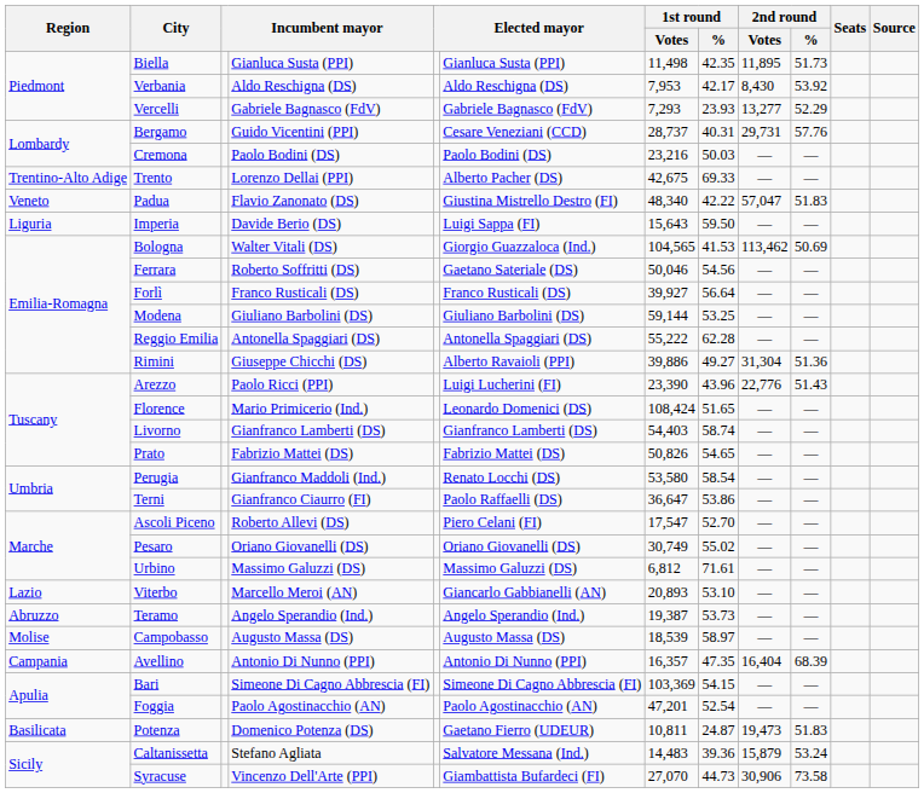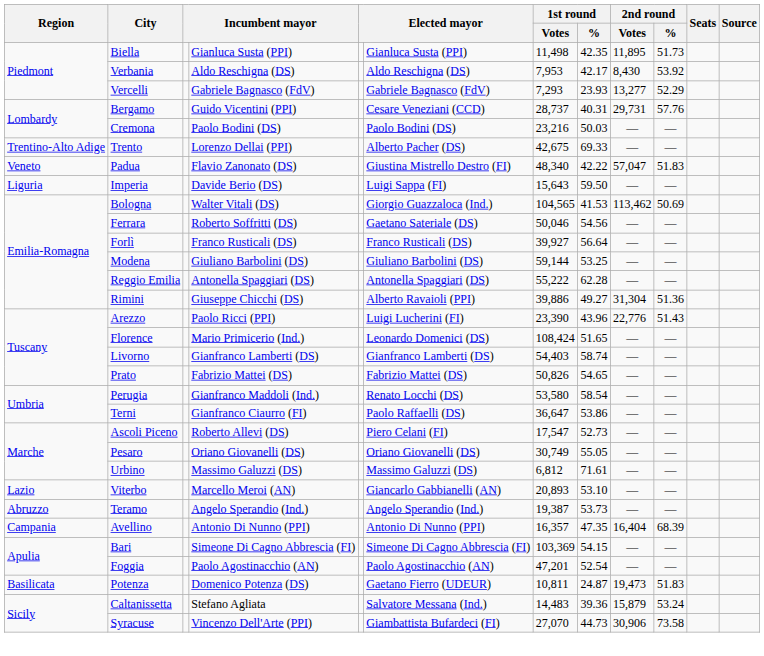 <table class=wikitable>
 <tr>
 <th rowspan=2>Region</th>
 <th rowspan=2>City</th>
 <th colspan=2 rowspan=2>Incumbent mayor</th>
 <th colspan=2 rowspan=2>Elected mayor</th>
 <th colspan=2>1st round</th>
 <th colspan=2>2nd round</th>
 <th rowspan=2>Seats</th>
 <th rowspan=2>Source</th>
 </tr>
 <tr>
 <th>Votes</th>
 <th>%</th>
 <th>Votes</th>
 <th>%</th>
 </tr>
 <tr>
 <td rowspan=3> <a href='#'>Piedmont</a></td>
 <td><a href='#'>Biella</a></td>
 <td bgcolor=></td>
 <td><a href='#'>Gianluca Susta</a> (<a href='#'>PPI</a>)</td>
 <td bgcolor=></td>
 <td><a href='#'>Gianluca Susta</a> (<a href='#'>PPI</a>)</td>
 <td>11,498</td>
 <td>42.35</td>
 <td>11,895</td>
 <td>51.73</td>
 <td></td>
 <td></td>
 </tr>
 <tr>
 <td><a href='#'>Verbania</a></td>
 <td bgcolor=></td>
 <td><a href='#'>Aldo Reschigna</a> (<a href='#'>DS</a>)</td>
 <td bgcolor=></td>
 <td><a href='#'>Aldo Reschigna</a> (<a href='#'>DS</a>)</td>
 <td>7,953</td>
 <td>42.17</td>
 <td>8,430</td>
 <td>53.92</td>
 <td></td>
 <td></td>
 </tr>
 <tr>
 <td><a href='#'>Vercelli</a></td>
 <td bgcolor=></td>
 <td><a href='#'>Gabriele Bagnasco</a> (<a href='#'>FdV</a>)</td>
 <td bgcolor=></td>
 <td><a href='#'>Gabriele Bagnasco</a> (<a href='#'>FdV</a>)</td>
 <td>7,293</td>
 <td>23.93</td>
 <td>13,277</td>
 <td>52.29</td>
 <td></td>
 <td></td>
 </tr>
 <tr>
 <td rowspan=2> <a href='#'>Lombardy</a></td>
 <td><a href='#'>Bergamo</a></td>
 <td bgcolor=></td>
 <td><a href='#'>Guido Vicentini</a> (<a href='#'>PPI</a>)</td>
 <td bgcolor=></td>
 <td><a href='#'>Cesare Veneziani</a> (<a href='#'>CCD</a>)</td>
 <td>28,737</td>
 <td>40.31</td>
 <td>29,731</td>
 <td>57.76</td>
 <td></td>
 <td></td>
 </tr>
 <tr>
 <td><a href='#'>Cremona</a></td>
 <td bgcolor=></td>
 <td><a href='#'>Paolo Bodini</a> (<a href='#'>DS</a>)</td>
 <td bgcolor=></td>
 <td><a href='#'>Paolo Bodini</a> (<a href='#'>DS</a>)</td>
 <td>23,216</td>
 <td>50.03</td>
 <td style="text-align: center;">—</td>
 <td style="text-align: center;">—</td>
 <td></td>
 <td></td>
 </tr>
 <tr>
 <td> <a href='#'>Trentino-Alto Adige</a></td>
 <td><a href='#'>Trento</a></td>
 <td bgcolor=></td>
 <td><a href='#'>Lorenzo Dellai</a> (<a href='#'>PPI</a>)</td>
 <td bgcolor=></td>
 <td><a href='#'>Alberto Pacher</a> (<a href='#'>DS</a>)</td>
 <td>42,675</td>
 <td>69.33</td>
 <td style="text-align: center;">—</td>
 <td style="text-align: center;">—</td>
 <td></td>
 <td></td>
 </tr>
 <tr>
 <td> <a href='#'>Veneto</a></td>
 <td><a href='#'>Padua</a></td>
 <td bgcolor=></td>
 <td><a href='#'>Flavio Zanonato</a> (<a href='#'>DS</a>)</td>
 <td bgcolor=></td>
 <td><a href='#'>Giustina Mistrello Destro</a> (<a href='#'>FI</a>)</td>
 <td>48,340</td>
 <td>42.22</td>
 <td>57,047</td>
 <td>51.83</td>
 <td></td>
 <td></td>
 </tr>
 <tr>
 <td> <a href='#'>Liguria</a></td>
 <td><a href='#'>Imperia</a></td>
 <td bgcolor=></td>
 <td><a href='#'>Davide Berio</a> (<a href='#'>DS</a>)</td>
 <td bgcolor=></td>
 <td><a href='#'>Luigi Sappa</a> (<a href='#'>FI</a>)</td>
 <td>15,643</td>
 <td>59.50</td>
 <td style="text-align: center;">—</td>
 <td style="text-align: center;">—</td>
 <td></td>
 <td></td>
 </tr>
 <tr>
 <td rowspan=6> <a href='#'>Emilia-Romagna</a></td>
 <td><a href='#'>Bologna</a></td>
 <td bgcolor=></td>
 <td><a href='#'>Walter Vitali</a> (<a href='#'>DS</a>)</td>
 <td bgcolor=></td>
 <td><a href='#'>Giorgio Guazzaloca</a> (<a href='#'>Ind.</a>)</td>
 <td>104,565</td>
 <td>41.53</td>
 <td>113,462</td>
 <td>50.69</td>
 <td></td>
 <td></td>
 </tr>
 <tr>
 <td><a href='#'>Ferrara</a></td>
 <td bgcolor=></td>
 <td><a href='#'>Roberto Soffritti</a> (<a href='#'>DS</a>)</td>
 <td bgcolor=></td>
 <td><a href='#'>Gaetano Sateriale</a> (<a href='#'>DS</a>)</td>
 <td>50,046</td>
 <td>54.56</td>
 <td style="text-align: center;">—</td>
 <td style="text-align: center;">—</td>
 <td></td>
 <td></td>
 </tr>
 <tr>
 <td><a href='#'>Forlì</a></td>
 <td bgcolor=></td>
 <td><a href='#'>Franco Rusticali</a> (<a href='#'>DS</a>)</td>
 <td bgcolor=></td>
 <td><a href='#'>Franco Rusticali</a> (<a href='#'>DS</a>)</td>
 <td>39,927</td>
 <td>56.64</td>
 <td style="text-align: center;">—</td>
 <td style="text-align: center;">—</td>
 <td></td>
 <td></td>
 </tr>
 <tr>
 <td><a href='#'>Modena</a></td>
 <td bgcolor=></td>
 <td><a href='#'>Giuliano Barbolini</a> (<a href='#'>DS</a>)</td>
 <td bgcolor=></td>
 <td><a href='#'>Giuliano Barbolini</a> (<a href='#'>DS</a>)</td>
 <td>59,144</td>
 <td>53.25</td>
 <td style="text-align: center;">—</td>
 <td style="text-align: center;">—</td>
 <td></td>
 <td></td>
 </tr>
 <tr>
 <td><a href='#'>Reggio Emilia</a></td>
 <td bgcolor=></td>
 <td><a href='#'>Antonella Spaggiari</a> (<a href='#'>DS</a>)</td>
 <td bgcolor=></td>
 <td><a href='#'>Antonella Spaggiari</a> (<a href='#'>DS</a>)</td>
 <td>55,222</td>
 <td>62.28</td>
 <td style="text-align: center;">—</td>
 <td style="text-align: center;">—</td>
 <td></td>
 <td></td>
 </tr>
 <tr>
 <td><a href='#'>Rimini</a></td>
 <td bgcolor=></td>
 <td><a href='#'>Giuseppe Chicchi</a> (<a href='#'>DS</a>)</td>
 <td bgcolor=></td>
 <td><a href='#'>Alberto Ravaioli</a> (<a href='#'>PPI</a>)</td>
 <td>39,886</td>
 <td>49.27</td>
 <td>31,304</td>
 <td>51.36</td>
 <td></td>
 <td></td>
 </tr>
 <tr>
 <td rowspan=4> <a href='#'>Tuscany</a></td>
 <td><a href='#'>Arezzo</a></td>
 <td bgcolor=></td>
 <td><a href='#'>Paolo Ricci</a> (<a href='#'>PPI</a>)</td>
 <td bgcolor=></td>
 <td><a href='#'>Luigi Lucherini</a> (<a href='#'>FI</a>)</td>
 <td>23,390</td>
 <td>43.96</td>
 <td>22,776</td>
 <td>51.43</td>
 <td></td>
 <td></td>
 </tr>
 <tr>
 <td><a href='#'>Florence</a></td>
 <td bgcolor=></td>
 <td><a href='#'>Mario Primicerio</a> (<a href='#'>Ind.</a>)</td>
 <td bgcolor=></td>
 <td><a href='#'>Leonardo Domenici</a> (<a href='#'>DS</a>)</td>
 <td>108,424</td>
 <td>51.65</td>
 <td style="text-align: center;">—</td>
 <td style="text-align: center;">—</td>
 <td></td>
 <td></td>
 </tr>
 <tr>
 <td><a href='#'>Livorno</a></td>
 <td bgcolor=></td>
 <td><a href='#'>Gianfranco Lamberti</a> (<a href='#'>DS</a>)</td>
 <td bgcolor=></td>
 <td><a href='#'>Gianfranco Lamberti</a> (<a href='#'>DS</a>)</td>
 <td>54,403</td>
 <td>58.74</td>
 <td style="text-align: center;">—</td>
 <td style="text-align: center;">—</td>
 <td></td>
 <td></td>
 </tr>
 <tr>
 <td><a href='#'>Prato</a></td>
 <td bgcolor=></td>
 <td><a href='#'>Fabrizio Mattei</a> (<a href='#'>DS</a>)</td>
 <td bgcolor=></td>
 <td><a href='#'>Fabrizio Mattei</a> (<a href='#'>DS</a>)</td>
 <td>50,826</td>
 <td>54.65</td>
 <td style="text-align: center;">—</td>
 <td style="text-align: center;">—</td>
 <td></td>
 <td></td>
 </tr>
 <tr>
 <td rowspan=2> <a href='#'>Umbria</a></td>
 <td><a href='#'>Perugia</a></td>
 <td bgcolor=></td>
 <td><a href='#'>Gianfranco Maddoli</a> (<a href='#'>Ind.</a>)</td>
 <td bgcolor=></td>
 <td><a href='#'>Renato Locchi</a> (<a href='#'>DS</a>)</td>
 <td>53,580</td>
 <td>58.54</td>
 <td style="text-align: center;">—</td>
 <td style="text-align: center;">—</td>
 <td></td>
 <td></td>
 </tr>
 <tr>
 <td><a href='#'>Terni</a></td>
 <td bgcolor=></td>
 <td><a href='#'>Gianfranco Ciaurro</a> (<a href='#'>FI</a>)</td>
 <td bgcolor=></td>
 <td><a href='#'>Paolo Raffaelli</a> (<a href='#'>DS</a>)</td>
 <td>36,647</td>
 <td>53.86</td>
 <td style="text-align: center;">—</td>
 <td style="text-align: center;">—</td>
 <td></td>
 <td></td>
 </tr>
 <tr>
 <td rowspan=3> <a href='#'>Marche</a></td>
 <td><a href='#'>Ascoli Piceno</a></td>
 <td bgcolor=></td>
 <td><a href='#'>Roberto Allevi</a> (<a href='#'>DS</a>)</td>
 <td bgcolor=></td>
 <td><a href='#'>Piero Celani</a> (<a href='#'>FI</a>)</td>
 <td>17,547</td>
-<td>52.70</td>
+<td>52.73</td>
 <td style="text-align: center;">—</td>
 <td style="text-align: center;">—</td>
 <td></td>
 <td></td>
 </tr>
 <tr>
 <td><a href='#'>Pesaro</a></td>
 <td bgcolor=></td>
 <td><a href='#'>Oriano Giovanelli</a> (<a href='#'>DS</a>)</td>
 <td bgcolor=></td>
 <td><a href='#'>Oriano Giovanelli</a> (<a href='#'>DS</a>)</td>
 <td>30,749</td>
-<td>55.02</td>
+<td>55.05</td>
 <td style="text-align: center;">—</td>
 <td style="text-align: center;">—</td>
 <td></td>
 <td></td>
 </tr>
 <tr>
 <td><a href='#'>Urbino</a></td>
 <td bgcolor=></td>
 <td><a href='#'>Massimo Galuzzi</a> (<a href='#'>DS</a>)</td>
 <td bgcolor=></td>
 <td><a href='#'>Massimo Galuzzi</a> (<a href='#'>DS</a>)</td>
 <td>6,812</td>
 <td>71.61</td>
 <td style="text-align: center;">—</td>
 <td style="text-align: center;">—</td>
 <td></td>
 <td></td>
 </tr>
 <tr>
 <td> <a href='#'>Lazio</a></td>
 <td><a href='#'>Viterbo</a></td>
 <td bgcolor=></td>
 <td><a href='#'>Marcello Meroi</a> (<a href='#'>AN</a>)</td>
 <td bgcolor=></td>
 <td><a href='#'>Giancarlo Gabbianelli</a> (<a href='#'>AN</a>)</td>
 <td>20,893</td>
 <td>53.10</td>
 <td style="text-align: center;">—</td>
 <td style="text-align: center;">—</td>
 <td></td>
 <td></td>
 </tr>
 <tr>
 <td> <a href='#'>Abruzzo</a></td>
 <td><a href='#'>Teramo</a></td>
 <td bgcolor=></td>
 <td><a href='#'>Angelo Sperandio</a> (<a href='#'>Ind.</a>)</td>
 <td bgcolor=></td>
 <td><a href='#'>Angelo Sperandio</a> (<a href='#'>Ind.</a>)</td>
 <td>19,387</td>
 <td>53.73</td>
-<td style="text-align: center;">—</td>
-<td style="text-align: center;">—</td>
-<td></td>
-<td></td>
-</tr>
-<tr>
-<td> <a href='#'>Molise</a></td>
-<td><a href='#'>Campobasso</a></td>
-<td bgcolor=></td>
-<td><a href='#'>Augusto Massa</a> (<a href='#'>DS</a>)</td>
-<td bgcolor=></td>
-<td><a href='#'>Augusto Massa</a> (<a href='#'>DS</a>)</td>
-<td>18,539</td>
-<td>58.97</td>
 <td style="text-align: center;">—</td>
 <td style="text-align: center;">—</td>
 <td></td>
 <td></td>
 </tr>
 <tr>
 <td> <a href='#'>Campania</a></td>
 <td><a href='#'>Avellino</a></td>
 <td bgcolor=></td>
 <td><a href='#'>Antonio Di Nunno</a> (<a href='#'>PPI</a>)</td>
 <td bgcolor=></td>
 <td><a href='#'>Antonio Di Nunno</a> (<a href='#'>PPI</a>)</td>
 <td>16,357</td>
 <td>47.35</td>
 <td>16,404</td>
 <td>68.39</td>
 <td></td>
 <td></td>
 </tr>
 <tr>
 <td rowspan=2> <a href='#'>Apulia</a></td>
 <td><a href='#'>Bari</a></td>
 <td bgcolor=></td>
 <td><a href='#'>Simeone Di Cagno Abbrescia</a> (<a href='#'>FI</a>)</td>
 <td bgcolor=></td>
 <td><a href='#'>Simeone Di Cagno Abbrescia</a> (<a href='#'>FI</a>)</td>
 <td>103,369</td>
 <td>54.15</td>
 <td style="text-align: center;">—</td>
 <td style="text-align: center;">—</td>
 <td></td>
 <td></td>
 </tr>
 <tr>
 <td><a href='#'>Foggia</a></td>
 <td bgcolor=></td>
 <td><a href='#'>Paolo Agostinacchio</a> (<a href='#'>AN</a>)</td>
 <td bgcolor=></td>
 <td><a href='#'>Paolo Agostinacchio</a> (<a href='#'>AN</a>)</td>
 <td>47,201</td>
 <td>52.54</td>
 <td style="text-align: center;">—</td>
 <td style="text-align: center;">—</td>
 <td></td>
 <td></td>
 </tr>
 <tr>
 <td> <a href='#'>Basilicata</a></td>
 <td><a href='#'>Potenza</a></td>
 <td bgcolor=></td>
 <td><a href='#'>Domenico Potenza</a> (<a href='#'>DS</a>)</td>
 <td bgcolor=></td>
 <td><a href='#'>Gaetano Fierro</a> (<a href='#'>UDEUR</a>)</td>
 <td>10,811</td>
 <td>24.87</td>
 <td>19,473</td>
 <td>51.83</td>
 <td></td>
 <td></td>
 </tr>
 <tr>
 <td rowspan=2> <a href='#'>Sicily</a></td>
 <td><a href='#'>Caltanissetta</a></td>
 <td bgcolor=></td>
 <td>Stefano Agliata</td>
 <td bgcolor=></td>
 <td><a href='#'>Salvatore Messana</a> (<a href='#'>Ind.</a>)</td>
 <td>14,483</td>
 <td>39.36</td>
 <td>15,879</td>
 <td>53.24</td>
 <td></td>
 <td></td>
 </tr>
 <tr>
 <td><a href='#'>Syracuse</a></td>
 <td bgcolor=></td>
 <td><a href='#'>Vincenzo Dell'Arte</a> (<a href='#'>PPI</a>)</td>
 <td bgcolor=></td>
 <td><a href='#'>Giambattista Bufardeci</a> (<a href='#'>FI</a>)</td>
 <td>27,070</td>
 <td>44.73</td>
 <td>30,906</td>
 <td>73.58</td>
 <td></td>
 <td></td>
 </tr>
 </table>
